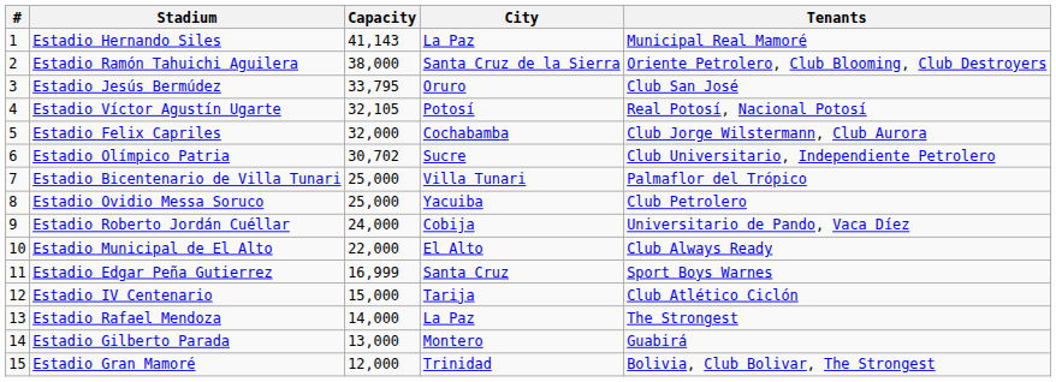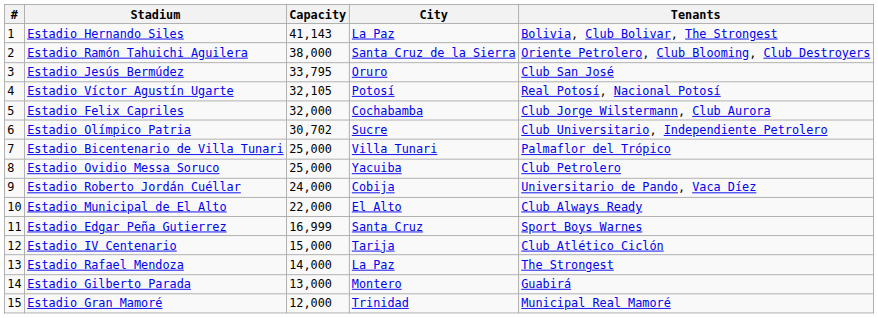 <table class="wikitable sortable">
 <tr>
 <th>#</th>
 <th>Stadium</th>
 <th>Capacity</th>
 <th>City</th>
 <th>Tenants</th>
 </tr>
 <tr>
 <td>1</td>
 <td><a href='#'>Estadio Hernando Siles</a></td>
 <td>41,143</td>
 <td><a href='#'>La Paz</a></td>
-<td><a href='#'>Municipal Real Mamoré</a></td>
+<td><a href='#'>Bolivia</a>, <a href='#'>Club Bolivar</a>, <a href='#'>The Strongest</a></td>
 </tr>
 <tr>
 <td>2</td>
 <td><a href='#'>Estadio Ramón Tahuichi Aguilera</a></td>
 <td>38,000</td>
 <td><a href='#'>Santa Cruz de la Sierra</a></td>
 <td><a href='#'>Oriente Petrolero</a>, <a href='#'>Club Blooming</a>, <a href='#'>Club Destroyers</a></td>
 </tr>
 <tr>
 <td>3</td>
 <td><a href='#'>Estadio Jesús Bermúdez</a></td>
 <td>33,795</td>
 <td><a href='#'>Oruro</a></td>
 <td><a href='#'>Club San José</a></td>
 </tr>
 <tr>
 <td>4</td>
 <td><a href='#'>Estadio Víctor Agustín Ugarte</a></td>
 <td>32,105</td>
 <td><a href='#'>Potosí</a></td>
 <td><a href='#'>Real Potosí</a>, <a href='#'>Nacional Potosí</a></td>
 </tr>
 <tr>
 <td>5</td>
 <td><a href='#'>Estadio Felix Capriles</a></td>
 <td>32,000</td>
 <td><a href='#'>Cochabamba</a></td>
 <td><a href='#'>Club Jorge Wilstermann</a>, <a href='#'>Club Aurora</a></td>
 </tr>
 <tr>
 <td>6</td>
 <td><a href='#'>Estadio Olímpico Patria</a></td>
 <td>30,702</td>
 <td><a href='#'>Sucre</a></td>
 <td><a href='#'>Club Universitario</a>, <a href='#'>Independiente Petrolero</a></td>
 </tr>
 <tr>
 <td>7</td>
 <td><a href='#'>Estadio Bicentenario de Villa Tunari</a></td>
 <td>25,000</td>
 <td><a href='#'>Villa Tunari</a></td>
 <td><a href='#'>Palmaflor del Trópico</a></td>
 </tr>
 <tr>
 <td>8</td>
 <td><a href='#'>Estadio Ovidio Messa Soruco</a></td>
 <td>25,000</td>
 <td><a href='#'>Yacuiba</a></td>
 <td><a href='#'>Club Petrolero</a></td>
 </tr>
 <tr>
 <td>9</td>
 <td><a href='#'>Estadio Roberto Jordán Cuéllar</a></td>
 <td>24,000</td>
 <td><a href='#'>Cobija</a></td>
 <td><a href='#'>Universitario de Pando</a>, <a href='#'>Vaca Díez</a></td>
 </tr>
 <tr>
 <td>10</td>
 <td><a href='#'>Estadio Municipal de El Alto</a></td>
 <td>22,000</td>
 <td><a href='#'>El Alto</a></td>
 <td><a href='#'>Club Always Ready</a></td>
 </tr>
 <tr>
 <td>11</td>
 <td><a href='#'>Estadio Edgar Peña Gutierrez</a></td>
 <td>16,999</td>
 <td><a href='#'>Santa Cruz</a></td>
 <td><a href='#'>Sport Boys Warnes</a></td>
 </tr>
 <tr>
 <td>12</td>
 <td><a href='#'>Estadio IV Centenario</a></td>
 <td>15,000</td>
 <td><a href='#'>Tarija</a></td>
 <td><a href='#'>Club Atlético Ciclón</a></td>
 </tr>
 <tr>
 <td>13</td>
 <td><a href='#'>Estadio Rafael Mendoza</a></td>
 <td>14,000</td>
 <td><a href='#'>La Paz</a></td>
 <td><a href='#'>The Strongest</a></td>
 </tr>
 <tr>
 <td>14</td>
 <td><a href='#'>Estadio Gilberto Parada</a></td>
 <td>13,000</td>
 <td><a href='#'>Montero</a></td>
 <td><a href='#'>Guabirá</a></td>
 </tr>
 <tr>
 <td>15</td>
 <td><a href='#'>Estadio Gran Mamoré</a></td>
 <td>12,000</td>
 <td><a href='#'>Trinidad</a></td>
-<td><a href='#'>Bolivia</a>, <a href='#'>Club Bolivar</a>, <a href='#'>The Strongest</a></td>
+<td><a href='#'>Municipal Real Mamoré</a></td>
 </tr>
 </table>
